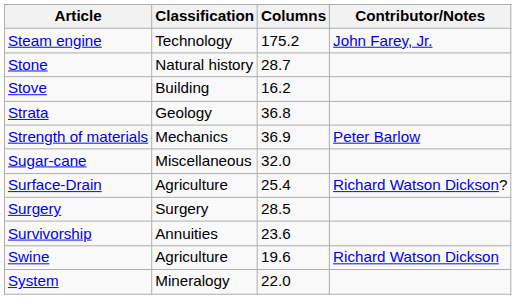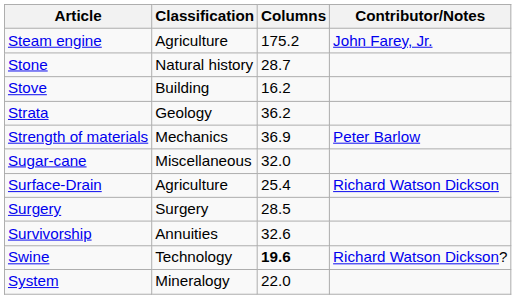 <table class="wikitable">
 <tr>
 <th>Article</th>
 <th>Classification</th>
 <th>Columns</th>
 <th>Contributor/Notes</th>
 </tr>
 <tr>
 <td><a href='#'>Steam engine</a></td>
-<td>Technology</td>
+<td>Agriculture</td>
 <td>175.2</td>
 <td><a href='#'>John Farey, Jr.</a></td>
 </tr>
 <tr>
 <td><a href='#'>Stone</a></td>
 <td>Natural history</td>
 <td>28.7</td>
 <td></td>
 </tr>
 <tr>
 <td><a href='#'>Stove</a></td>
 <td>Building</td>
 <td>16.2</td>
 <td></td>
 </tr>
 <tr>
 <td><a href='#'>Strata</a></td>
 <td>Geology</td>
-<td>36.8</td>
+<td>36.2</td>
 <td></td>
 </tr>
 <tr>
 <td><a href='#'>Strength of materials</a></td>
 <td>Mechanics</td>
 <td>36.9</td>
 <td><a href='#'>Peter Barlow</a></td>
 </tr>
 <tr>
 <td><a href='#'>Sugar-cane</a></td>
 <td>Miscellaneous</td>
 <td>32.0</td>
 <td></td>
 </tr>
 <tr>
 <td><a href='#'>Surface-Drain</a></td>
 <td>Agriculture</td>
 <td>25.4</td>
-<td><a href='#'>Richard Watson Dickson</a>?</td>
+<td><a href='#'>Richard Watson Dickson</a></td>
 </tr>
 <tr>
 <td><a href='#'>Surgery</a></td>
 <td>Surgery</td>
 <td>28.5</td>
 <td></td>
 </tr>
 <tr>
 <td><a href='#'>Survivorship</a></td>
 <td>Annuities</td>
-<td>23.6</td>
+<td>32.6</td>
 <td></td>
 </tr>
 <tr>
 <td><a href='#'>Swine</a></td>
-<td>Agriculture</td>
-<td>19.6</td>
-<td><a href='#'>Richard Watson Dickson</a></td>
+<td>Technology</td>
+<td><strong>19.6</strong></td>
+<td><a href='#'>Richard Watson Dickson</a>?</td>
 </tr>
 <tr>
 <td><a href='#'>System</a></td>
 <td>Mineralogy</td>
 <td>22.0</td>
 <td></td>
 </tr>
 </table>
